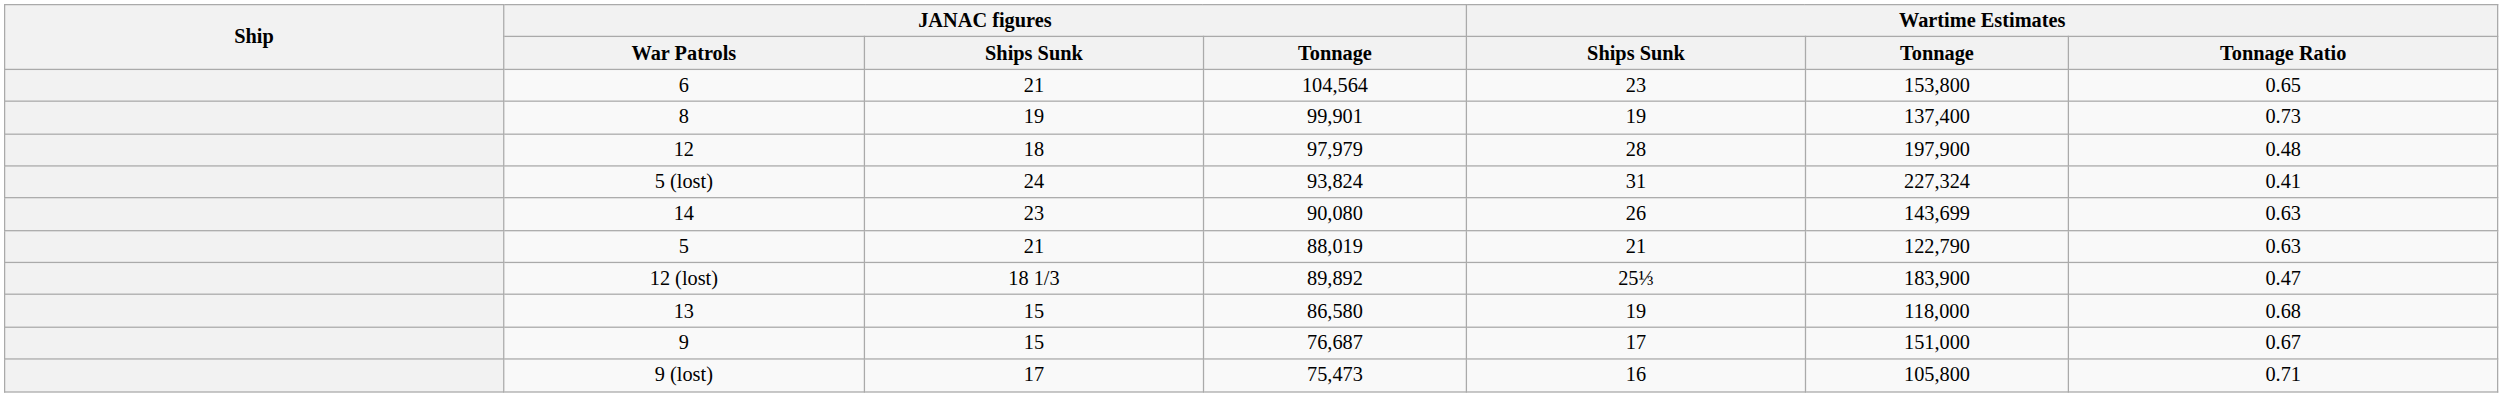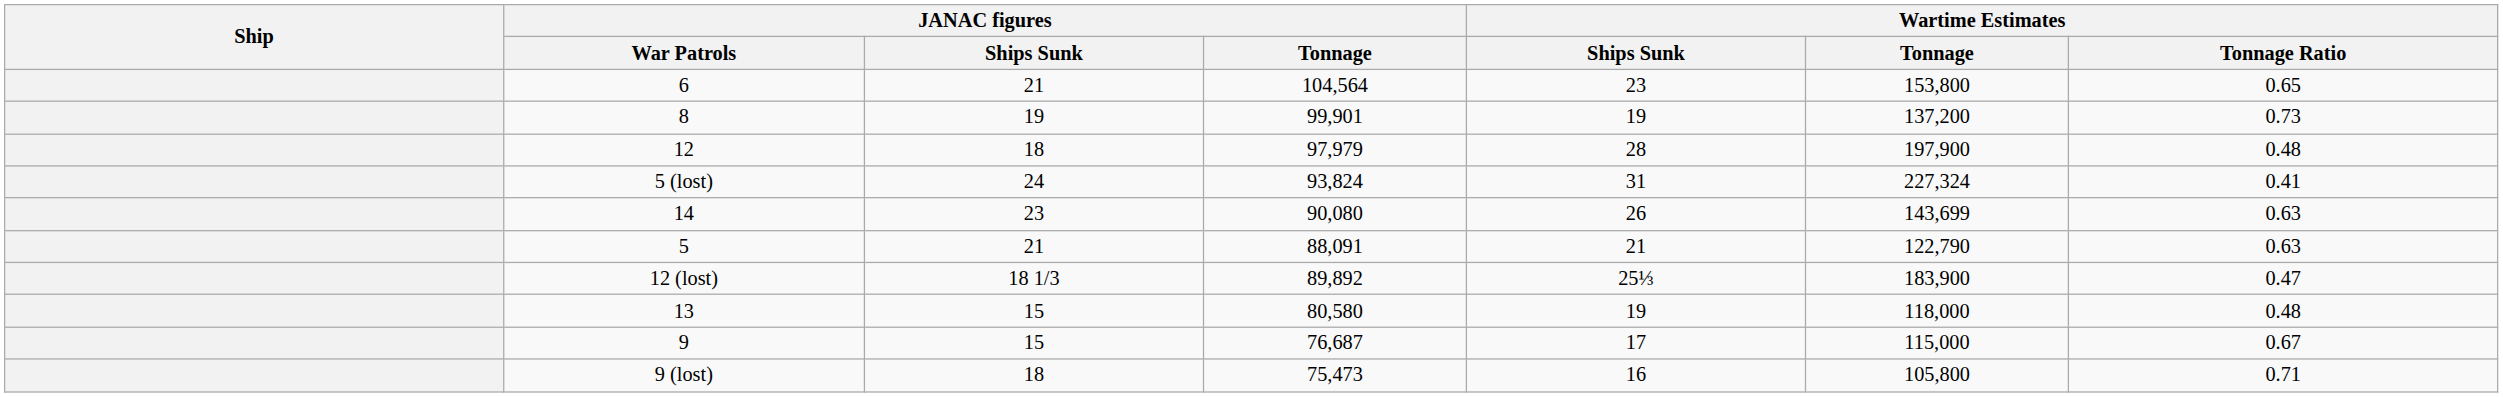 <table class="wikitable" style="text-align:center" width=99%>
 <tr>
 <th rowspan="2" width="20%">Ship</th>
 <th colspan="3" align="center">JANAC figures</th>
 <th colspan="3" align="center">Wartime Estimates</th>
 </tr>
 <tr>
 <th align="center">War Patrols</th>
 <th align="center">Ships Sunk</th>
 <th align="center">Tonnage</th>
 <th align="center">Ships Sunk</th>
 <th align="center">Tonnage</th>
 <th align="center">Tonnage Ratio</th>
 </tr>
 <tr>
 <th></th>
 <td>6</td>
 <td>21</td>
 <td>104,564</td>
 <td>23</td>
 <td>153,800</td>
 <td>0.65</td>
 </tr>
 <tr>
 <th></th>
 <td>8</td>
 <td>19</td>
 <td>99,901</td>
 <td>19</td>
-<td>137,400</td>
+<td>137,200</td>
 <td>0.73</td>
 </tr>
 <tr>
 <th></th>
 <td>12</td>
 <td>18</td>
 <td>97,979</td>
 <td>28</td>
 <td>197,900</td>
 <td>0.48</td>
 </tr>
 <tr>
 <th></th>
 <td>5 (lost)</td>
 <td>24</td>
 <td>93,824</td>
 <td>31</td>
 <td>227,324</td>
 <td>0.41</td>
 </tr>
 <tr>
 <th></th>
 <td>14</td>
 <td>23</td>
 <td>90,080</td>
 <td>26</td>
 <td>143,699</td>
 <td>0.63</td>
 </tr>
 <tr>
 <th></th>
 <td>5</td>
 <td>21</td>
-<td>88,019</td>
+<td>88,091</td>
 <td>21</td>
 <td>122,790</td>
 <td>0.63</td>
 </tr>
 <tr>
 <th></th>
 <td>12 (lost)</td>
 <td>18 1/3</td>
 <td>89,892</td>
 <td>25⅓</td>
 <td>183,900</td>
 <td>0.47</td>
 </tr>
 <tr>
 <th></th>
 <td>13</td>
 <td>15</td>
-<td>86,580</td>
+<td>80,580</td>
 <td>19</td>
 <td>118,000</td>
-<td>0.68</td>
+<td>0.48</td>
 </tr>
 <tr>
 <th></th>
 <td>9</td>
 <td>15</td>
 <td>76,687</td>
 <td>17</td>
-<td>151,000</td>
+<td>115,000</td>
 <td>0.67</td>
 </tr>
 <tr>
 <th></th>
 <td>9 (lost)</td>
-<td>17</td>
+<td>18</td>
 <td>75,473</td>
 <td>16</td>
 <td>105,800</td>
 <td>0.71</td>
 </tr>
 </table>
